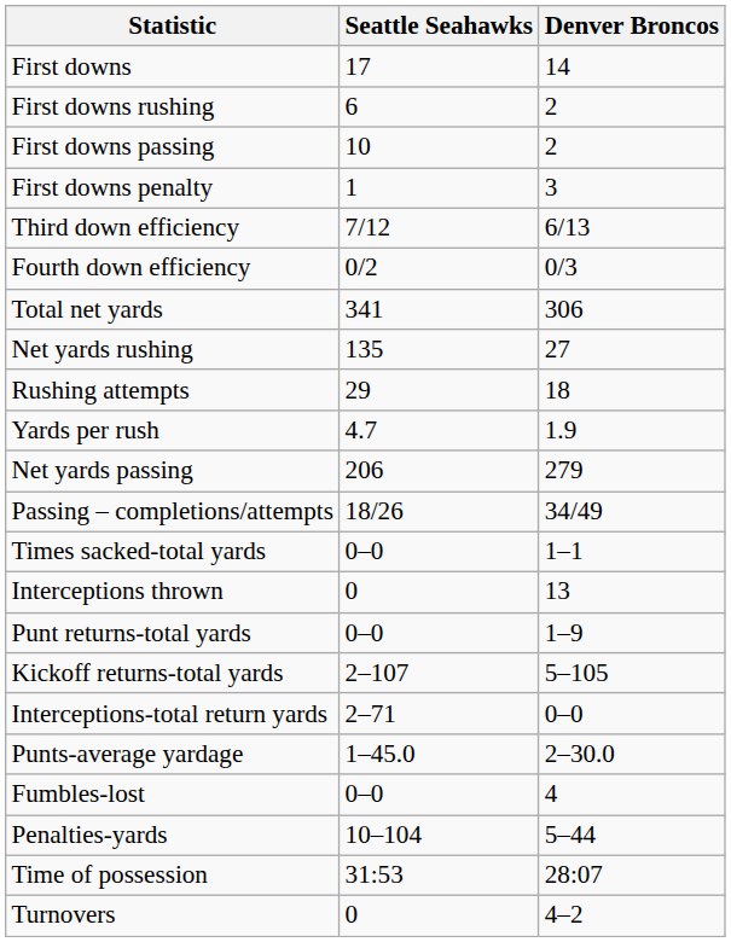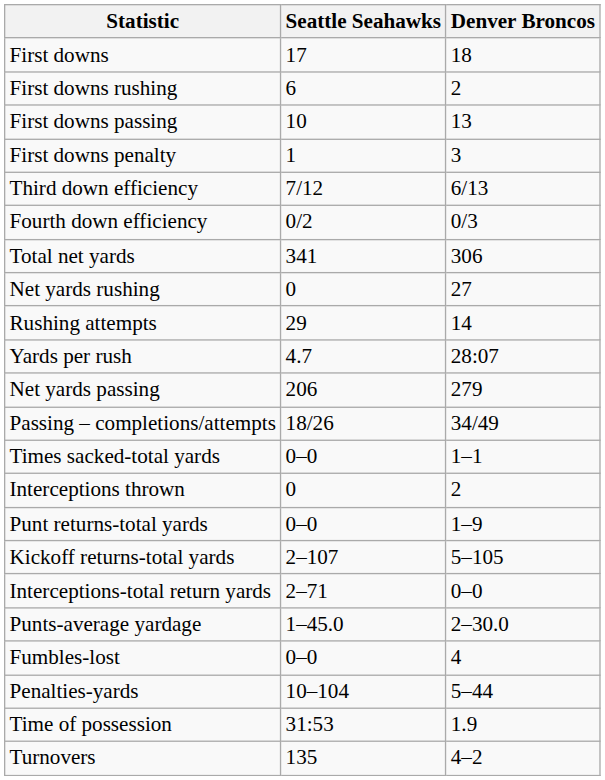 <table class="wikitable">
 <tr>
 <th>Statistic</th>
 <th>Seattle Seahawks</th>
 <th>Denver Broncos</th>
 </tr>
 <tr>
 <td>First downs</td>
 <td>17</td>
-<td>14</td>
+<td>18</td>
 </tr>
 <tr>
 <td>First downs rushing</td>
 <td>6</td>
 <td>2</td>
 </tr>
 <tr>
 <td>First downs passing</td>
 <td>10</td>
-<td>2</td>
+<td>13</td>
 </tr>
 <tr>
 <td>First downs penalty</td>
 <td>1</td>
 <td>3</td>
 </tr>
 <tr>
 <td>Third down efficiency</td>
 <td>7/12</td>
 <td>6/13</td>
 </tr>
 <tr>
 <td>Fourth down efficiency</td>
 <td>0/2</td>
 <td>0/3</td>
 </tr>
 <tr>
 <td>Total net yards</td>
 <td>341</td>
 <td>306</td>
 </tr>
 <tr>
 <td>Net yards rushing</td>
-<td>135</td>
+<td>0</td>
 <td>27</td>
 </tr>
 <tr>
 <td>Rushing attempts</td>
 <td>29</td>
-<td>18</td>
+<td>14</td>
 </tr>
 <tr>
 <td>Yards per rush</td>
 <td>4.7</td>
-<td>1.9</td>
+<td>28:07</td>
 </tr>
 <tr>
 <td>Net yards passing</td>
 <td>206</td>
 <td>279</td>
 </tr>
 <tr>
 <td>Passing – completions/attempts</td>
 <td>18/26</td>
 <td>34/49</td>
 </tr>
 <tr>
 <td>Times sacked-total yards</td>
 <td>0–0</td>
 <td>1–1</td>
 </tr>
 <tr>
 <td>Interceptions thrown</td>
 <td>0</td>
-<td>13</td>
+<td>2</td>
 </tr>
 <tr>
 <td>Punt returns-total yards</td>
 <td>0–0</td>
 <td>1–9</td>
 </tr>
 <tr>
 <td>Kickoff returns-total yards</td>
 <td>2–107</td>
 <td>5–105</td>
 </tr>
 <tr>
 <td>Interceptions-total return yards</td>
 <td>2–71</td>
 <td>0–0</td>
 </tr>
 <tr>
 <td>Punts-average yardage</td>
 <td>1–45.0</td>
 <td>2–30.0</td>
 </tr>
 <tr>
 <td>Fumbles-lost</td>
 <td>0–0</td>
 <td>4</td>
 </tr>
 <tr>
 <td>Penalties-yards</td>
 <td>10–104</td>
 <td>5–44</td>
 </tr>
 <tr>
 <td>Time of possession</td>
 <td>31:53</td>
-<td>28:07</td>
+<td>1.9</td>
 </tr>
 <tr>
 <td>Turnovers</td>
-<td>0</td>
+<td>135</td>
 <td>4–2</td>
 </tr>
 </table>
